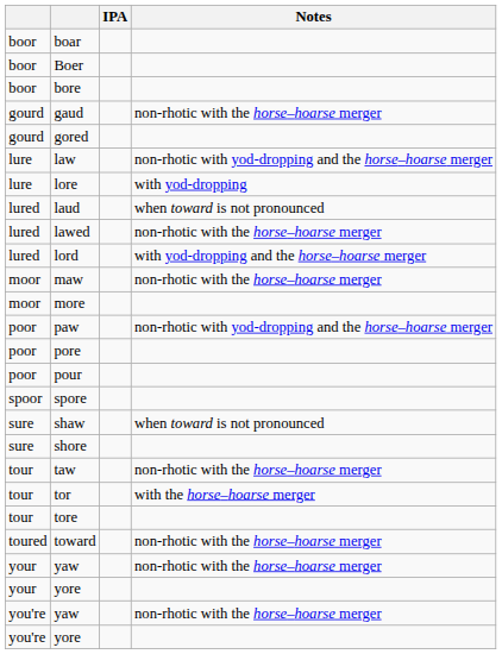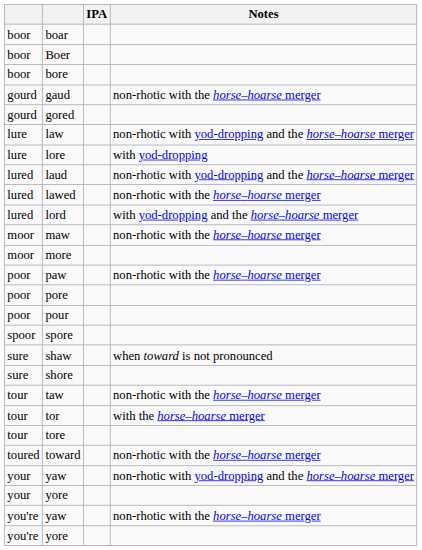 <table class="wikitable sortable mw-collapsible mw-collapsed">
 <tr>
 <th></th>
 <th></th>
 <th>IPA</th>
 <th>Notes</th>
 </tr>
 <tr>
 <td>boor</td>
 <td>boar</td>
 <td></td>
 <td></td>
 </tr>
 <tr>
 <td>boor</td>
 <td>Boer</td>
 <td></td>
 <td></td>
 </tr>
 <tr>
 <td>boor</td>
 <td>bore</td>
 <td></td>
 <td></td>
 </tr>
 <tr>
 <td>gourd</td>
 <td>gaud</td>
 <td></td>
 <td>non-rhotic with the <a href='#'><em>horse</em>–<em>hoarse</em> merger</a></td>
 </tr>
 <tr>
 <td>gourd</td>
 <td>gored</td>
 <td></td>
 <td></td>
 </tr>
 <tr>
 <td>lure</td>
 <td>law</td>
 <td></td>
 <td>non-rhotic with <a href='#'>yod-dropping</a> and the <a href='#'><em>horse</em>–<em>hoarse</em> merger</a></td>
 </tr>
 <tr>
 <td>lure</td>
 <td>lore</td>
 <td></td>
 <td>with <a href='#'>yod-dropping</a></td>
 </tr>
 <tr>
 <td>lured</td>
 <td>laud</td>
 <td></td>
-<td>when <em>toward</em> is not pronounced </td>
+<td>non-rhotic with <a href='#'>yod-dropping</a> and the <a href='#'><em>horse</em>–<em>hoarse</em> merger</a></td>
 </tr>
 <tr>
 <td>lured</td>
 <td>lawed</td>
 <td></td>
 <td>non-rhotic with the <a href='#'><em>horse</em>–<em>hoarse</em> merger</a></td>
 </tr>
 <tr>
 <td>lured</td>
 <td>lord</td>
 <td></td>
 <td>with <a href='#'>yod-dropping</a> and the <a href='#'><em>horse</em>–<em>hoarse</em> merger</a></td>
 </tr>
 <tr>
 <td>moor</td>
 <td>maw</td>
 <td></td>
 <td>non-rhotic with the <a href='#'><em>horse</em>–<em>hoarse</em> merger</a></td>
 </tr>
 <tr>
 <td>moor</td>
 <td>more</td>
 <td></td>
 <td></td>
 </tr>
 <tr>
 <td>poor</td>
 <td>paw</td>
 <td></td>
-<td>non-rhotic with <a href='#'>yod-dropping</a> and the <a href='#'><em>horse</em>–<em>hoarse</em> merger</a></td>
+<td>non-rhotic with the <a href='#'><em>horse</em>–<em>hoarse</em> merger</a></td>
 </tr>
 <tr>
 <td>poor</td>
 <td>pore</td>
 <td></td>
 <td></td>
 </tr>
 <tr>
 <td>poor</td>
 <td>pour</td>
 <td></td>
 <td></td>
 </tr>
 <tr>
 <td>spoor</td>
 <td>spore</td>
 <td></td>
 <td></td>
 </tr>
 <tr>
 <td>sure</td>
 <td>shaw</td>
 <td></td>
 <td>when <em>toward</em> is not pronounced </td>
 </tr>
 <tr>
 <td>sure</td>
 <td>shore</td>
 <td></td>
 <td></td>
 </tr>
 <tr>
 <td>tour</td>
 <td>taw</td>
 <td></td>
 <td>non-rhotic with the <a href='#'><em>horse</em>–<em>hoarse</em> merger</a></td>
 </tr>
 <tr>
 <td>tour</td>
 <td>tor</td>
 <td></td>
 <td>with the <a href='#'><em>horse</em>–<em>hoarse</em> merger</a></td>
 </tr>
 <tr>
 <td>tour</td>
 <td>tore</td>
 <td></td>
 <td></td>
 </tr>
 <tr>
 <td>toured</td>
 <td>toward</td>
 <td></td>
 <td>non-rhotic with the <a href='#'><em>horse</em>–<em>hoarse</em> merger</a></td>
 </tr>
 <tr>
 <td>your</td>
 <td>yaw</td>
 <td></td>
-<td>non-rhotic with the <a href='#'><em>horse</em>–<em>hoarse</em> merger</a></td>
+<td>non-rhotic with <a href='#'>yod-dropping</a> and the <a href='#'><em>horse</em>–<em>hoarse</em> merger</a></td>
 </tr>
 <tr>
 <td>your</td>
 <td>yore</td>
 <td></td>
 <td></td>
 </tr>
 <tr>
 <td>you're</td>
 <td>yaw</td>
 <td></td>
 <td>non-rhotic with the <a href='#'><em>horse</em>–<em>hoarse</em> merger</a></td>
 </tr>
 <tr>
 <td>you're</td>
 <td>yore</td>
 <td></td>
 <td></td>
 </tr>
 </table>
